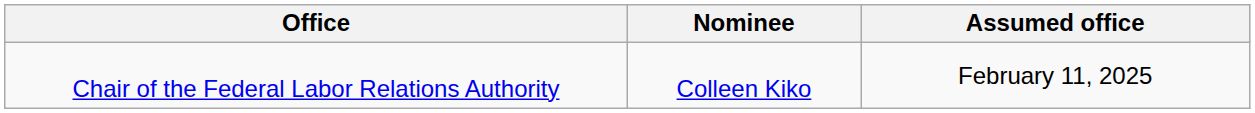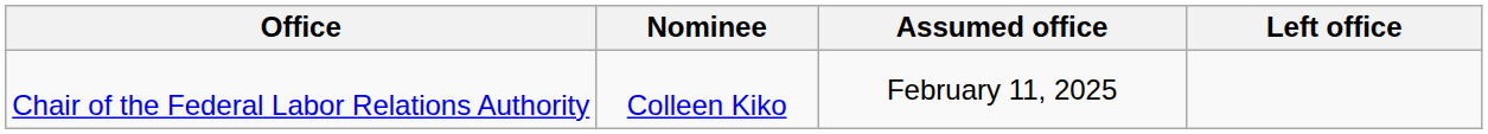 <table class="wikitable sortable" style="text-align:center">
 <tr>
 <th style="width:40%;">Office</th>
 <th style="width:15%;">Nominee</th>
 <th style="width:25%;" data-sort-="" type="date">Assumed office</th>
+<th style="width:20%;" data-sort-="" type="date">Left office</th>
 </tr>
 <tr>
 <td><br><a href='#'>Chair of the Federal Labor Relations Authority</a></td>
 <td><br><a href='#'>Colleen Kiko</a></td>
 <td>February 11, 2025</td>
+<td></td>
 </tr>
 </table>
